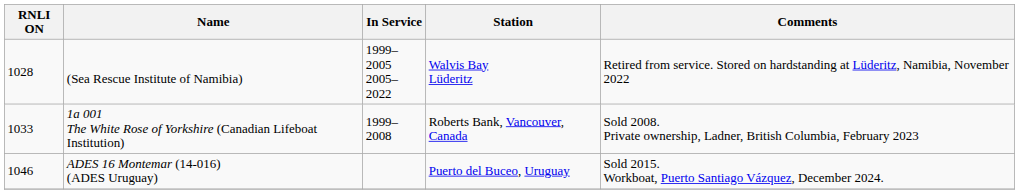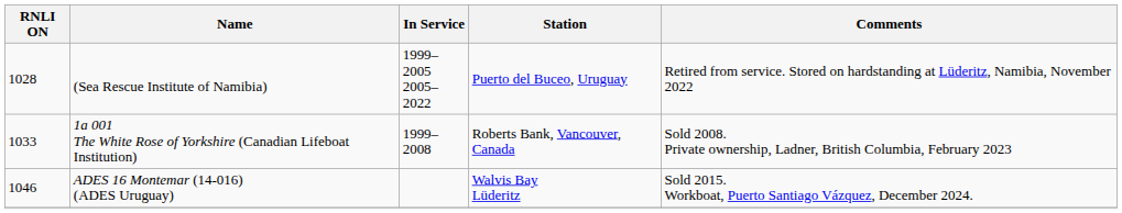 <table class="wikitable">
 <tr>
 <th>RNLI ON</th>
 <th>Name</th>
 <th>In Service</th>
 <th>Station</th>
 <th>Comments</th>
 </tr>
 <tr>
 <td>1028</td>
 <td><br>(Sea Rescue Institute of Namibia)</td>
 <td>1999–2005<br>2005–2022</td>
-<td><a href='#'>Walvis Bay</a><br><a href='#'>Lüderitz</a></td>
+<td><a href='#'>Puerto del Buceo</a>, <a href='#'>Uruguay</a></td>
 <td>Retired from service. Stored on hardstanding at <a href='#'>Lüderitz</a>, Namibia, November 2022</td>
 </tr>
 <tr>
 <td>1033</td>
 <td><em>1a 001</em><br><em>The White Rose of Yorkshire</em> (Canadian Lifeboat Institution)</td>
 <td>1999–2008</td>
 <td>Roberts Bank, <a href='#'>Vancouver</a>, <a href='#'>Canada</a></td>
 <td>Sold 2008.<br>Private ownership, Ladner, British Columbia, February 2023</td>
 </tr>
 <tr>
 <td>1046</td>
 <td><em>ADES 16 Montemar</em> (14-016)<br>(ADES Uruguay)</td>
 <td></td>
-<td><a href='#'>Puerto del Buceo</a>, <a href='#'>Uruguay</a></td>
+<td><a href='#'>Walvis Bay</a><br><a href='#'>Lüderitz</a></td>
 <td>Sold 2015.<br>Workboat, <a href='#'>Puerto Santiago Vázquez</a>, December 2024.</td>
 </tr>
 <tr>
 </tr>
 </table>
